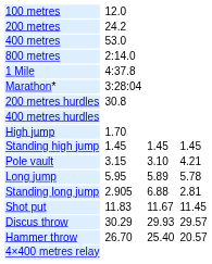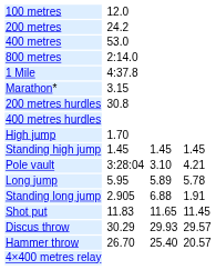 <table>
 <tr>
 <td bgcolor = DDEEFF><a href='#'>100 metres</a></td>
 <td></td>
 <td>12.0</td>
 <td></td>
 <td></td>
 <td></td>
 <td></td>
 </tr>
 <tr>
 <td bgcolor = DDEEFF><a href='#'>200 metres</a></td>
 <td></td>
 <td>24.2</td>
 <td></td>
 <td></td>
 <td></td>
 <td></td>
 </tr>
 <tr>
 <td bgcolor = DDEEFF><a href='#'>400 metres</a></td>
 <td></td>
 <td>53.0</td>
 <td></td>
 <td></td>
 <td></td>
 <td></td>
 </tr>
 <tr>
 <td bgcolor = DDEEFF><a href='#'>800 metres</a></td>
 <td></td>
 <td>2:14.0</td>
 <td></td>
 <td></td>
 <td></td>
 <td></td>
 </tr>
 <tr>
 <td bgcolor = DDEEFF><a href='#'>1 Mile</a></td>
 <td></td>
 <td>4:37.8</td>
 <td></td>
 <td></td>
 <td></td>
 <td></td>
 </tr>
 <tr>
 <td bgcolor = DDEEFF><a href='#'>Marathon</a>*</td>
 <td></td>
-<td>3:28:04</td>
+<td>3.15</td>
 <td></td>
 <td></td>
 <td></td>
 <td></td>
 </tr>
 <tr>
 <td bgcolor = DDEEFF><a href='#'>200 metres hurdles</a></td>
 <td></td>
 <td>30.8</td>
 <td></td>
 <td></td>
 <td></td>
 <td></td>
 </tr>
 <tr>
 <td bgcolor = DDEEFF><a href='#'>400 metres hurdles</a></td>
 <td></td>
 <td></td>
 <td></td>
 <td></td>
 <td></td>
 <td></td>
 </tr>
 <tr>
 <td bgcolor = DDEEFF><a href='#'>High jump</a></td>
 <td> <br> </td>
 <td>1.70</td>
 <td></td>
 <td></td>
 <td></td>
 <td></td>
 </tr>
 <tr>
 <td bgcolor = DDEEFF><a href='#'>Standing high jump</a></td>
 <td></td>
 <td>1.45</td>
 <td></td>
 <td>1.45</td>
 <td></td>
 <td>1.45</td>
 </tr>
 <tr>
 <td bgcolor = DDEEFF><a href='#'>Pole vault</a></td>
 <td></td>
-<td>3.15</td>
+<td>3:28:04</td>
 <td></td>
 <td>3.10</td>
 <td></td>
 <td>4.21</td>
 </tr>
 <tr>
 <td bgcolor = DDEEFF><a href='#'>Long jump</a></td>
 <td></td>
 <td>5.95</td>
 <td></td>
 <td>5.89</td>
 <td></td>
 <td>5.78</td>
 </tr>
 <tr>
 <td bgcolor = DDEEFF><a href='#'>Standing long jump</a></td>
 <td></td>
 <td>2.905</td>
 <td></td>
 <td>6.88</td>
 <td></td>
-<td>2.81</td>
+<td>1.91</td>
 </tr>
 <tr>
 <td bgcolor = DDEEFF><a href='#'>Shot put</a></td>
 <td></td>
 <td>11.83</td>
 <td></td>
-<td>11.67</td>
+<td>11.65</td>
 <td></td>
 <td>11.45</td>
 </tr>
 <tr>
 <td bgcolor = DDEEFF><a href='#'>Discus throw</a></td>
 <td></td>
 <td>30.29</td>
 <td></td>
 <td>29.93</td>
 <td></td>
 <td>29.57</td>
 </tr>
 <tr>
 <td bgcolor = DDEEFF><a href='#'>Hammer throw</a></td>
 <td></td>
 <td>26.70</td>
 <td></td>
 <td>25.40</td>
 <td></td>
 <td>20.57</td>
 </tr>
 <tr>
 <td bgcolor = DDEEFF><a href='#'>4×400 metres relay</a></td>
 <td></td>
 <td></td>
 <td></td>
 <td></td>
 <td></td>
 <td></td>
 </tr>
 </table>
